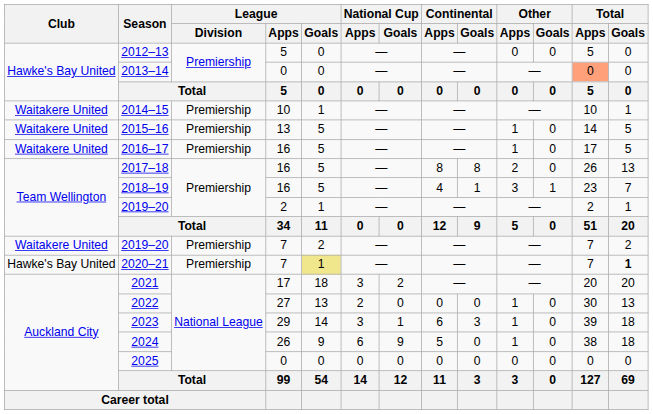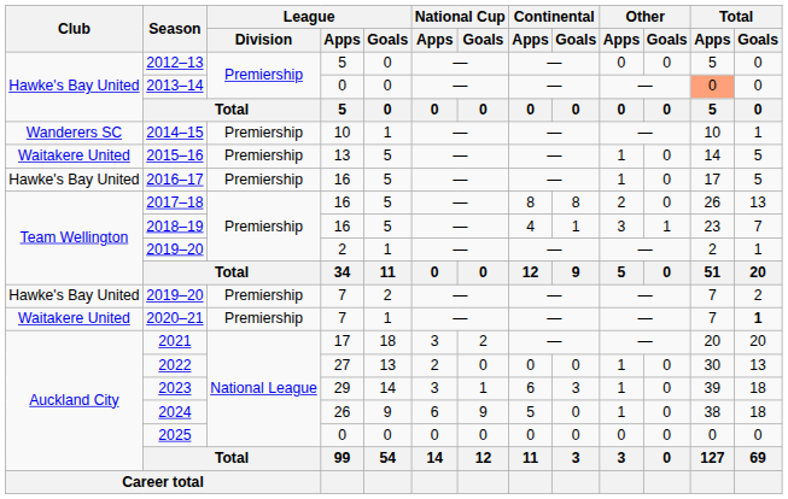 <table class="wikitable" style="text-align:center;">
 <tr>
 <th rowspan="2">Club</th>
 <th rowspan="2">Season</th>
 <th colspan="3">League</th>
 <th colspan="2">National Cup</th>
 <th colspan="2">Continental</th>
 <th colspan="2">Other</th>
 <th colspan="2">Total</th>
 </tr>
 <tr>
 <th>Division</th>
 <th>Apps</th>
 <th>Goals</th>
 <th>Apps</th>
 <th>Goals</th>
 <th>Apps</th>
 <th>Goals</th>
 <th>Apps</th>
 <th>Goals</th>
 <th>Apps</th>
 <th>Goals</th>
 </tr>
 <tr>
 <td rowspan=3><a href='#'>Hawke's Bay United</a></td>
 <td><a href='#'>2012–13</a></td>
 <td rowspan=2><a href='#'>Premiership</a></td>
 <td>5</td>
 <td>0</td>
 <td colspan=2>—</td>
 <td colspan=2>—</td>
 <td>0</td>
 <td>0</td>
 <td>5</td>
 <td>0</td>
 </tr>
 <tr>
 <td><a href='#'>2013–14</a></td>
 <td>0</td>
 <td>0</td>
 <td colspan=2>—</td>
 <td colspan=2>—</td>
 <td colspan=2>—</td>
 <td style="background: lightsalmon;">0</td>
 <td>0</td>
 </tr>
 <tr>
 <th colspan="2">Total</th>
 <th>5</th>
 <th>0</th>
 <th>0</th>
 <th>0</th>
 <th>0</th>
 <th>0</th>
 <th>0</th>
 <th>0</th>
 <th>5</th>
 <th>0</th>
 </tr>
 <tr>
-<td><a href='#'>Waitakere United</a></td>
+<td><a href='#'>Wanderers SC</a></td>
 <td><a href='#'>2014–15</a></td>
 <td>Premiership</td>
 <td>10</td>
 <td>1</td>
 <td colspan=2>—</td>
 <td colspan=2>—</td>
 <td colspan=2>—</td>
 <td>10</td>
 <td>1</td>
 </tr>
 <tr>
 <td><a href='#'>Waitakere United</a></td>
 <td><a href='#'>2015–16</a></td>
 <td>Premiership</td>
 <td>13</td>
 <td>5</td>
 <td colspan=2>—</td>
 <td colspan=2>—</td>
 <td>1</td>
 <td>0</td>
 <td>14</td>
 <td>5</td>
 </tr>
 <tr>
-<td><a href='#'>Waitakere United</a></td>
+<td>Hawke's Bay United</td>
 <td><a href='#'>2016–17</a></td>
 <td>Premiership</td>
 <td>16</td>
 <td>5</td>
 <td colspan=2>—</td>
 <td colspan=2>—</td>
 <td>1</td>
 <td>0</td>
 <td>17</td>
 <td>5</td>
 </tr>
 <tr>
 <td rowspan=4><a href='#'>Team Wellington</a></td>
 <td><a href='#'>2017–18</a></td>
 <td rowspan=3>Premiership</td>
 <td>16</td>
 <td>5</td>
 <td colspan=2>—</td>
 <td>8</td>
 <td>8</td>
 <td>2</td>
 <td>0</td>
 <td>26</td>
 <td>13</td>
 </tr>
 <tr>
 <td><a href='#'>2018–19</a></td>
 <td>16</td>
 <td>5</td>
 <td colspan=2>—</td>
 <td>4</td>
 <td>1</td>
 <td>3</td>
 <td>1</td>
 <td>23</td>
 <td>7</td>
 </tr>
 <tr>
 <td><a href='#'>2019–20</a></td>
 <td>2</td>
 <td>1</td>
 <td colspan=2>—</td>
 <td colspan=2>—</td>
 <td colspan=2>—</td>
 <td>2</td>
 <td>1</td>
 </tr>
 <tr>
 <th colspan="2">Total</th>
 <th>34</th>
 <th>11</th>
 <th>0</th>
 <th>0</th>
 <th>12</th>
 <th>9</th>
 <th>5</th>
 <th>0</th>
 <th>51</th>
 <th>20</th>
 </tr>
 <tr>
-<td><a href='#'>Waitakere United</a></td>
+<td>Hawke's Bay United</td>
 <td><a href='#'>2019–20</a></td>
 <td>Premiership</td>
 <td>7</td>
 <td>2</td>
 <td colspan=2>—</td>
 <td colspan=2>—</td>
 <td colspan=2>—</td>
 <td>7</td>
 <td>2</td>
 </tr>
 <tr>
-<td>Hawke's Bay United</td>
+<td><a href='#'>Waitakere United</a></td>
 <td><a href='#'>2020–21</a></td>
 <td>Premiership</td>
 <td>7</td>
-<td style="background: khaki;">1</td>
+<td>1</td>
 <td colspan=2>—</td>
 <td colspan=2>—</td>
 <td colspan=2>—</td>
 <td>7</td>
 <td><strong>1</strong></td>
 </tr>
 <tr>
 <td rowspan=6><a href='#'>Auckland City</a></td>
 <td><a href='#'>2021</a></td>
 <td rowspan=5><a href='#'>National League</a></td>
 <td>17</td>
 <td>18</td>
 <td>3</td>
 <td>2</td>
 <td colspan=2>—</td>
 <td colspan=2>—</td>
 <td>20</td>
 <td>20</td>
 </tr>
 <tr>
 <td><a href='#'>2022</a></td>
 <td>27</td>
 <td>13</td>
 <td>2</td>
 <td>0</td>
 <td>0</td>
 <td>0</td>
 <td>1</td>
 <td>0</td>
 <td>30</td>
 <td>13</td>
 </tr>
 <tr>
 <td><a href='#'>2023</a></td>
 <td>29</td>
 <td>14</td>
 <td>3</td>
 <td>1</td>
 <td>6</td>
 <td>3</td>
 <td>1</td>
 <td>0</td>
 <td>39</td>
 <td>18</td>
 </tr>
 <tr>
 <td><a href='#'>2024</a></td>
 <td>26</td>
 <td>9</td>
 <td>6</td>
 <td>9</td>
 <td>5</td>
 <td>0</td>
 <td>1</td>
 <td>0</td>
 <td>38</td>
 <td>18</td>
 </tr>
 <tr>
 <td><a href='#'>2025</a></td>
 <td>0</td>
 <td>0</td>
 <td>0</td>
 <td>0</td>
 <td>0</td>
 <td>0</td>
 <td>0</td>
 <td>0</td>
 <td>0</td>
 <td>0</td>
 </tr>
 <tr>
 <th colspan="2">Total</th>
 <th>99</th>
 <th>54</th>
 <th>14</th>
 <th>12</th>
 <th>11</th>
 <th>3</th>
 <th>3</th>
 <th>0</th>
 <th>127</th>
 <th>69</th>
 </tr>
 <tr>
 <th colspan="3">Career total</th>
 <th></th>
 <th></th>
 <th></th>
 <th></th>
 <th></th>
 <th></th>
 <th></th>
 <th></th>
 <th></th>
 <th></th>
 </tr>
 </table>
